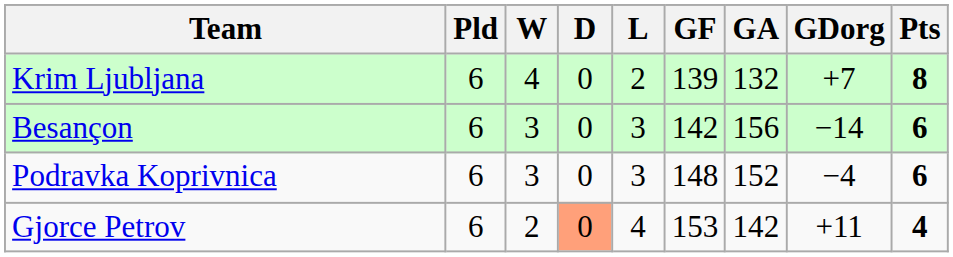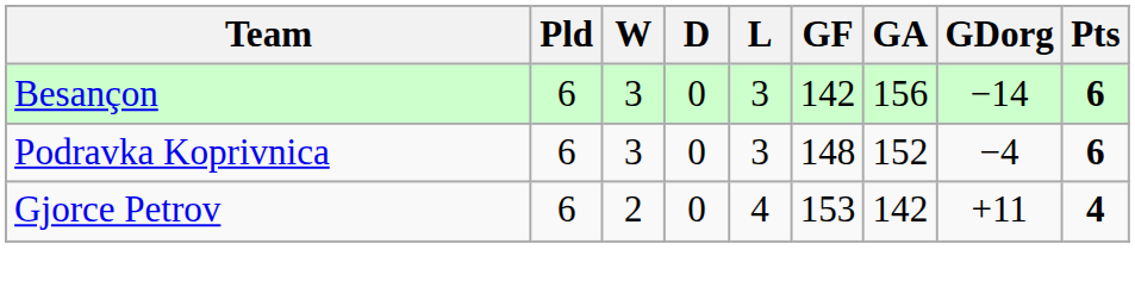 <table class="wikitable" style="text-align:center">
 <tr>
 <th width=220>Team</th>
 <th width=20>Pld</th>
 <th width=20>W</th>
 <th width=20>D</th>
 <th width=20>L</th>
 <th width=20>GF</th>
 <th width=20>GA</th>
 <th width=20>GDorg</th>
 <th width=20>Pts</th>
-</tr>
-<tr bgcolor="#ccffcc">
-<td align="left"> <a href='#'>Krim Ljubljana</a></td>
-<td>6</td>
-<td>4</td>
-<td>0</td>
-<td>2</td>
-<td>139</td>
-<td>132</td>
-<td>+7</td>
-<td><strong>8</strong></td>
 </tr>
 <tr bgcolor="#ccffcc">
 <td align="left"> <a href='#'>Besançon</a></td>
 <td>6</td>
 <td>3</td>
 <td>0</td>
 <td>3</td>
 <td>142</td>
 <td>156</td>
 <td>−14</td>
 <td><strong>6</strong></td>
 </tr>
 <tr>
 <td align="left"> <a href='#'>Podravka Koprivnica</a></td>
 <td>6</td>
 <td>3</td>
 <td>0</td>
 <td>3</td>
 <td>148</td>
 <td>152</td>
 <td>−4</td>
 <td><strong>6</strong></td>
 </tr>
 <tr>
 <td align="left"> <a href='#'>Gjorce Petrov</a></td>
 <td>6</td>
 <td>2</td>
-<td style="background: lightsalmon;">0</td>
+<td>0</td>
 <td>4</td>
 <td>153</td>
 <td>142</td>
 <td>+11</td>
 <td><strong>4</strong></td>
 </tr>
 </table>
